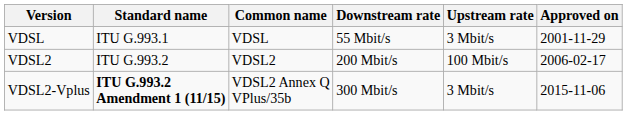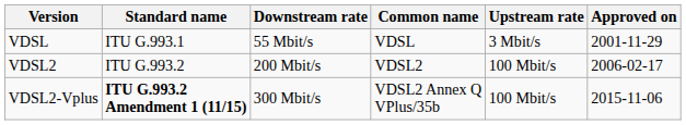 <table class="wikitable sortable">
 <tr>
 <th class="unsortable">Version</th>
 <th class="unsortable">Standard name</th>
+<th>Downstream rate</th>
 <th class="unsortable">Common name</th>
-<th>Downstream rate</th>
 <th>Upstream rate</th>
 <th>Approved on</th>
 </tr>
 <tr>
 <td>VDSL</td>
 <td>ITU G.993.1</td>
+<td>55 Mbit/s</td>
 <td>VDSL</td>
-<td>55 Mbit/s</td>
 <td>3 Mbit/s</td>
 <td>2001-11-29</td>
 </tr>
 <tr>
 <td>VDSL2</td>
 <td>ITU G.993.2</td>
+<td>200 Mbit/s</td>
 <td>VDSL2</td>
-<td>200 Mbit/s</td>
 <td>100 Mbit/s</td>
 <td>2006-02-17</td>
 </tr>
 <tr>
 <td>VDSL2-Vplus</td>
 <td><strong>ITU G.993.2 <br>Amendment 1 (11/15)</strong></td>
+<td>300 Mbit/s</td>
 <td>VDSL2 Annex Q<br>VPlus/35b</td>
-<td>300 Mbit/s</td>
-<td>3 Mbit/s</td>
+<td>100 Mbit/s</td>
 <td>2015-11-06</td>
 </tr>
 </table>
